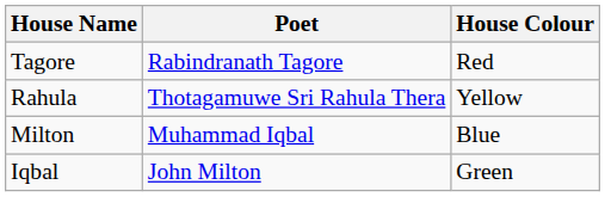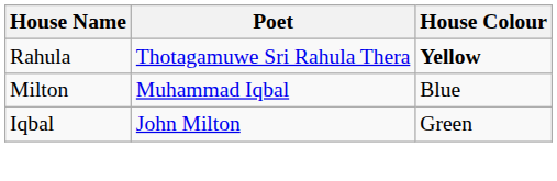 <table class="wikitable">
 <tr>
 <th>House Name</th>
 <th>Poet</th>
 <th>House Colour</th>
 </tr>
 <tr>
-<td>Tagore</td>
-<td><a href='#'>Rabindranath Tagore</a></td>
-<td> Red</td>
-</tr>
-<tr>
 <td>Rahula</td>
 <td><a href='#'>Thotagamuwe Sri Rahula Thera</a></td>
-<td> Yellow</td>
+<td><strong> Yellow</strong></td>
 </tr>
 <tr>
 <td>Milton</td>
 <td><a href='#'>Muhammad Iqbal</a></td>
 <td> Blue</td>
 </tr>
 <tr>
 <td>Iqbal</td>
 <td><a href='#'>John Milton</a></td>
 <td> Green</td>
 </tr>
 </table>
